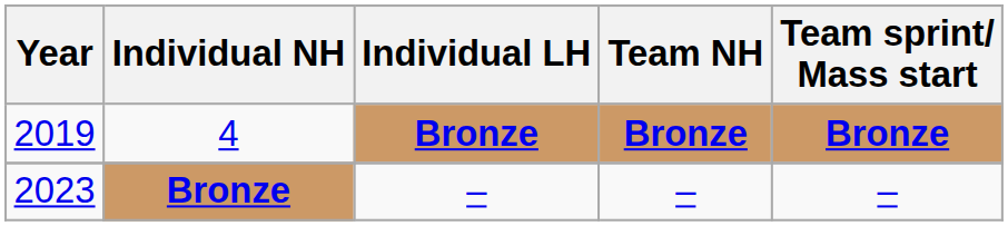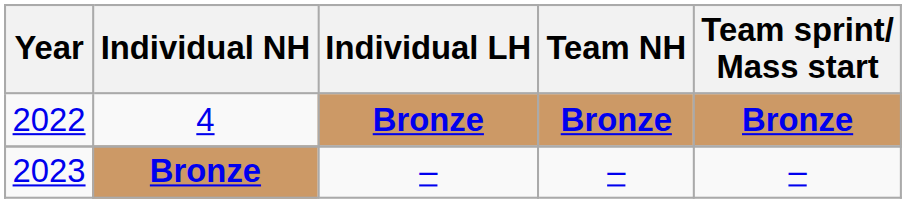 <table class="wikitable" "text-align:center;">
 <tr>
 <th>Year</th>
 <th>Individual NH</th>
 <th>Individual LH</th>
 <th>Team NH</th>
 <th>Team sprint/<br>Mass start</th>
 </tr>
 <tr align=center>
-<td><a href='#'>2019</a></td>
+<td><a href='#'>2022</a></td>
 <td><a href='#'>4</a></td>
 <td style="background:#c96;"><a href='#'><strong>Bronze</strong></a></td>
 <td style="background:#c96;"><a href='#'><strong>Bronze</strong></a></td>
 <td style="background:#c96;"><a href='#'><strong>Bronze</strong></a></td>
 </tr>
 <tr>
 </tr>
 <tr align=center>
 <td><a href='#'>2023</a></td>
 <td style="background:#c96;"><a href='#'><strong>Bronze</strong></a></td>
 <td><a href='#'>–</a></td>
 <td><a href='#'>–</a></td>
 <td><a href='#'>–</a></td>
 </tr>
 </table>
